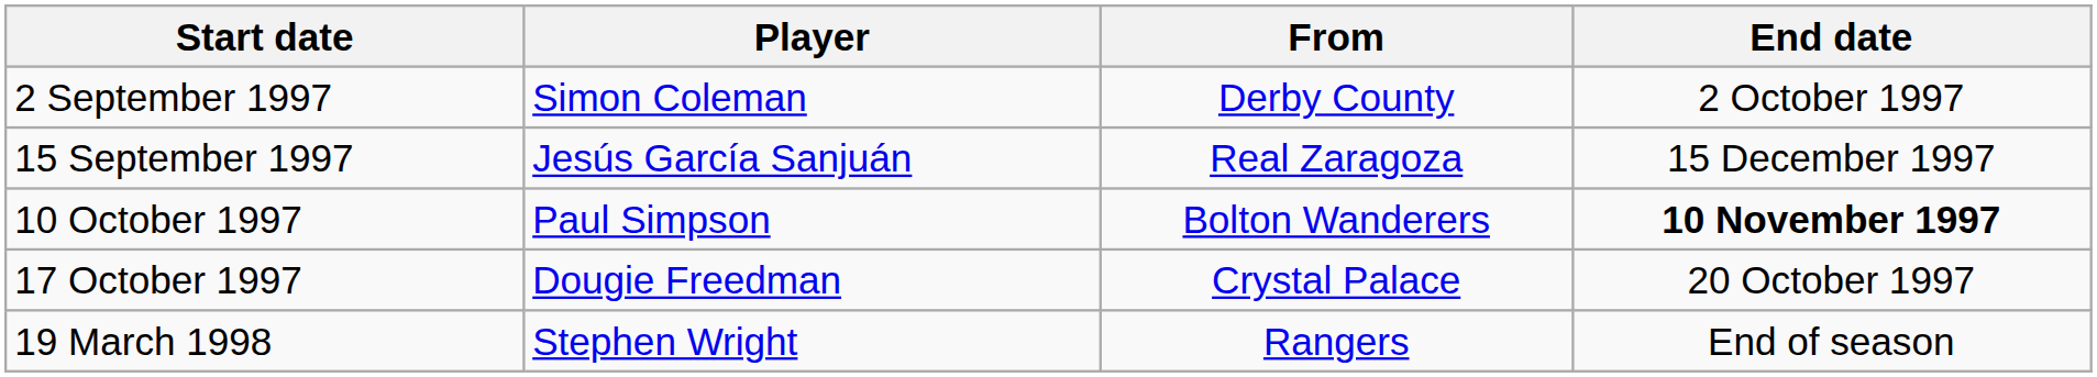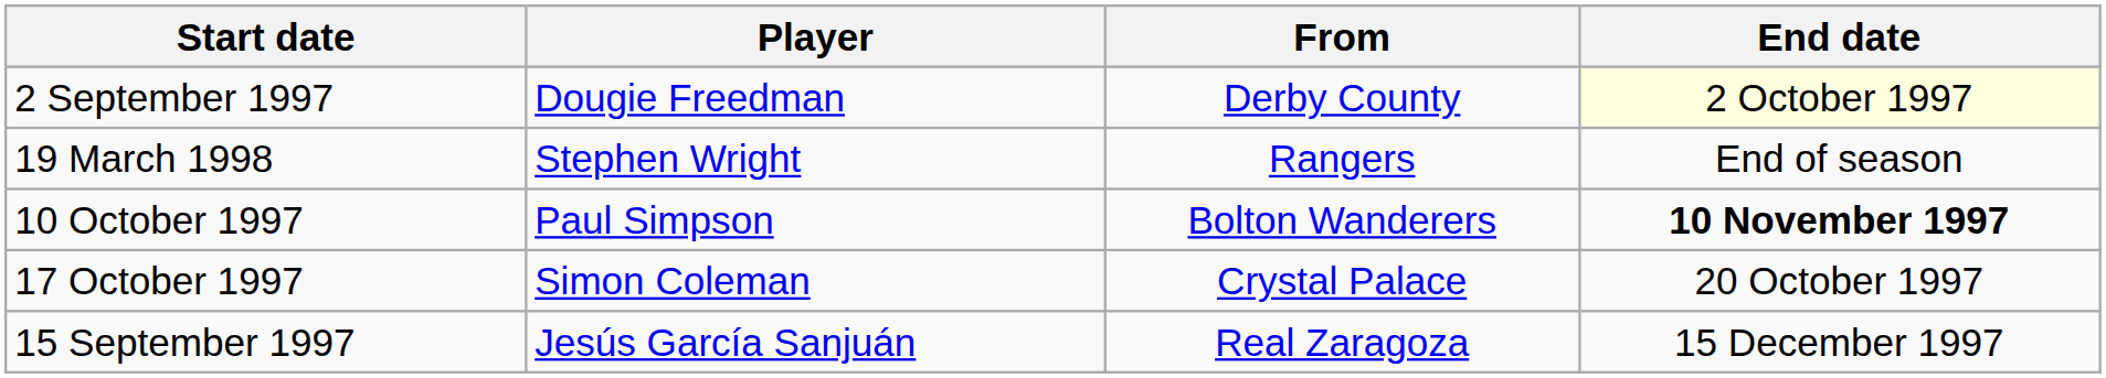 <table class="wikitable" style="text-align:center; font-size:95%;width:65%; text-align:left">
 <tr>
 <th><strong>Start date</strong></th>
 <th><strong>Player</strong></th>
 <th><strong>From</strong></th>
 <th><strong>End date</strong></th>
 </tr>
 <tr --->
 <td>2 September 1997</td>
-<td> <a href='#'>Simon Coleman</a></td>
+<td> <a href='#'>Dougie Freedman</a></td>
 <td align="center"><a href='#'>Derby County</a></td>
-<td align="center">2 October 1997</td>
+<td align="center" style="background: lightyellow;">2 October 1997</td>
 </tr>
 <tr --->
-<td>15 September 1997</td>
-<td> <a href='#'>Jesús García Sanjuán</a></td>
-<td align="center"> <a href='#'>Real Zaragoza</a></td>
-<td align="center">15 December 1997</td>
+<td>19 March 1998</td>
+<td> <a href='#'>Stephen Wright</a></td>
+<td align="center"> <a href='#'>Rangers</a></td>
+<td align="center">End of season</td>
 </tr>
 <tr --->
 <td>10 October 1997</td>
 <td> <a href='#'>Paul Simpson</a></td>
 <td align="center"><a href='#'>Bolton Wanderers</a></td>
 <td align="center"><strong>10 November 1997</strong></td>
 </tr>
 <tr --->
 <td>17 October 1997</td>
-<td> <a href='#'>Dougie Freedman</a></td>
+<td> <a href='#'>Simon Coleman</a></td>
 <td align="center"><a href='#'>Crystal Palace</a></td>
 <td align="center">20 October 1997</td>
 </tr>
 <tr --->
-<td>19 March 1998</td>
-<td> <a href='#'>Stephen Wright</a></td>
-<td align="center"> <a href='#'>Rangers</a></td>
-<td align="center">End of season</td>
+<td>15 September 1997</td>
+<td> <a href='#'>Jesús García Sanjuán</a></td>
+<td align="center"> <a href='#'>Real Zaragoza</a></td>
+<td align="center">15 December 1997</td>
 </tr>
 </table>
